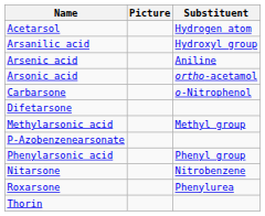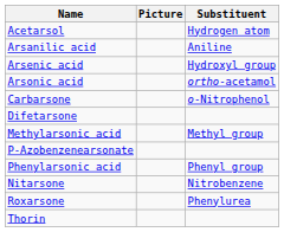 <table class="wikitable sortable">
 <tr>
 <th>Name</th>
 <th>Picture</th>
 <th>Substituent</th>
 </tr>
 <tr>
 <td><a href='#'>Acetarsol</a></td>
 <td></td>
 <td><a href='#'>Hydrogen atom</a></td>
 </tr>
 <tr>
 <td><a href='#'>Arsanilic acid</a></td>
 <td></td>
-<td><a href='#'>Hydroxyl group</a></td>
+<td><a href='#'>Aniline</a></td>
 </tr>
 <tr>
 <td><a href='#'>Arsenic acid</a></td>
 <td></td>
-<td><a href='#'>Aniline</a></td>
+<td><a href='#'>Hydroxyl group</a></td>
 </tr>
 <tr>
 <td><a href='#'>Arsonic acid</a></td>
 <td></td>
 <td><a href='#'><em>ortho</em>-acetamol</a></td>
 </tr>
 <tr>
 <td><a href='#'>Carbarsone</a></td>
 <td></td>
 <td><a href='#'><em>o</em>-Nitrophenol</a></td>
 </tr>
 <tr>
 <td><a href='#'>Difetarsone</a></td>
 <td></td>
 </tr>
 <tr>
 <td><a href='#'>Methylarsonic acid</a></td>
 <td></td>
 <td><a href='#'>Methyl group</a></td>
 </tr>
 <tr>
 <td><a href='#'>P-Azobenzenearsonate</a></td>
 <td></td>
 </tr>
 <tr>
 <td><a href='#'>Phenylarsonic acid</a></td>
 <td></td>
 <td><a href='#'>Phenyl group</a></td>
 </tr>
 <tr>
 <td><a href='#'>Nitarsone</a></td>
 <td></td>
 <td><a href='#'>Nitrobenzene</a></td>
 </tr>
 <tr>
 <td><a href='#'>Roxarsone</a></td>
 <td></td>
 <td><a href='#'>Phenylurea</a></td>
 </tr>
 <tr>
 <td><a href='#'>Thorin</a></td>
 <td></td>
 <td></td>
 </tr>
 </table>
